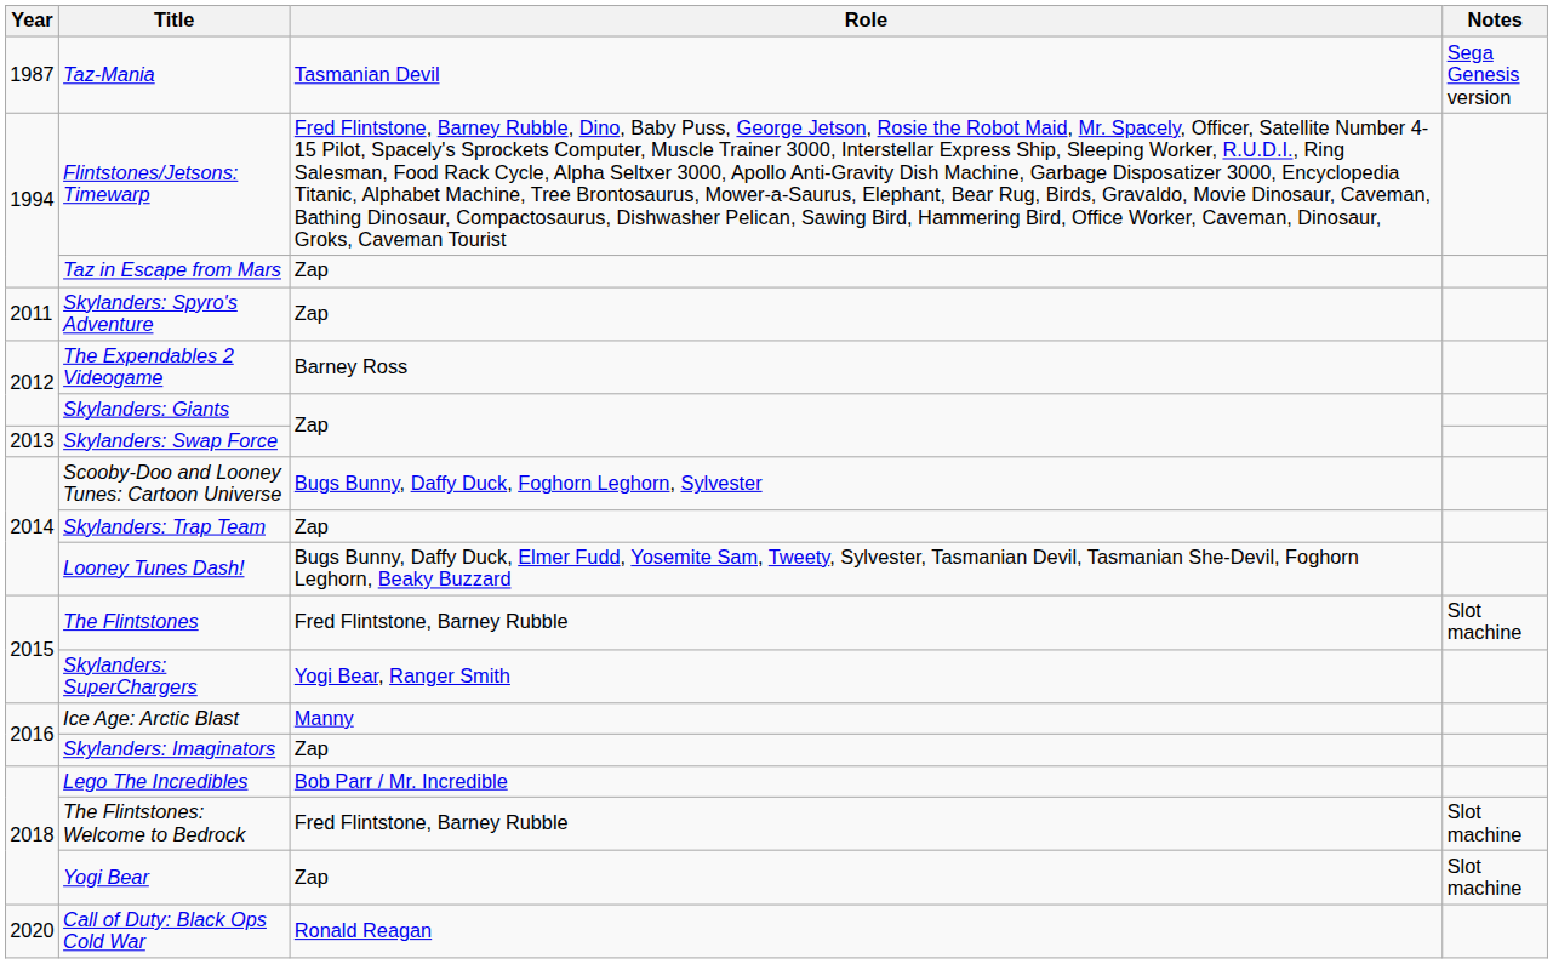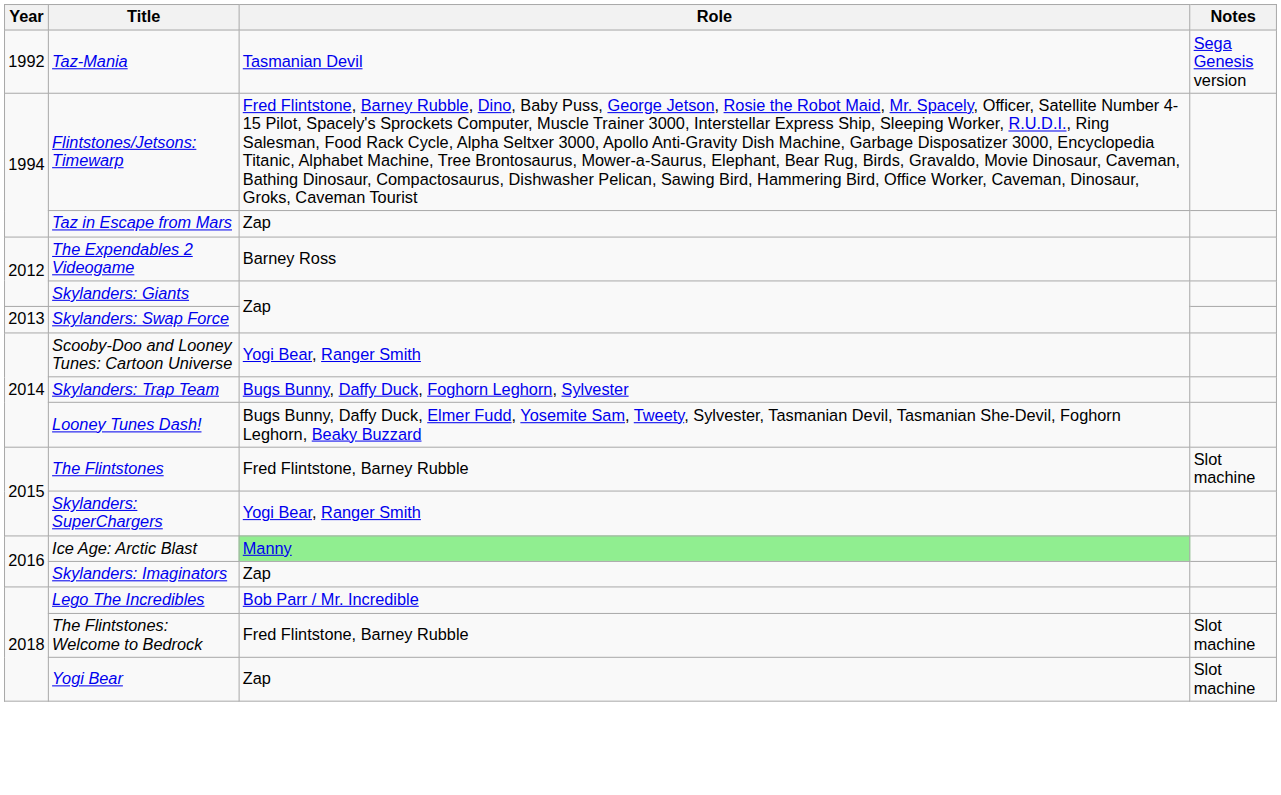 <table class="wikitable sortable">
 <tr>
 <th scope="col">Year</th>
 <th scope="col">Title</th>
 <th scope="col">Role</th>
 <th scope="col" class="unsortable">Notes</th>
 </tr>
 <tr>
-<td>1987</td>
+<td>1992</td>
 <td><em><a href='#'>Taz-Mania</a></em></td>
 <td><a href='#'>Tasmanian Devil</a></td>
 <td><a href='#'>Sega Genesis</a> version</td>
 </tr>
 <tr>
 <td rowspan="2">1994</td>
 <td><em><a href='#'>Flintstones/Jetsons: Timewarp</a></em></td>
 <td><a href='#'>Fred Flintstone</a>, <a href='#'>Barney Rubble</a>, <a href='#'>Dino</a>, Baby Puss, <a href='#'>George Jetson</a>, <a href='#'>Rosie the Robot Maid</a>, <a href='#'>Mr. Spacely</a>, Officer, Satellite Number 4-15 Pilot, Spacely's Sprockets Computer, Muscle Trainer 3000, Interstellar Express Ship, Sleeping Worker, <a href='#'>R.U.D.I.</a>, Ring Salesman, Food Rack Cycle, Alpha Seltxer 3000, Apollo Anti-Gravity Dish Machine, Garbage Disposatizer 3000, Encyclopedia Titanic, Alphabet Machine, Tree Brontosaurus, Mower-a-Saurus, Elephant, Bear Rug, Birds, Gravaldo, Movie Dinosaur, Caveman, Bathing Dinosaur, Compactosaurus, Dishwasher Pelican, Sawing Bird, Hammering Bird, Office Worker, Caveman, Dinosaur, Groks, Caveman Tourist</td>
 <td></td>
 </tr>
 <tr>
 <td><em><a href='#'>Taz in Escape from Mars</a></em></td>
-<td>Zap</td>
-<td></td>
-</tr>
-<tr>
-<td>2011</td>
-<td><em><a href='#'>Skylanders: Spyro's Adventure</a></em></td>
 <td>Zap</td>
 <td></td>
 </tr>
 <tr>
 <td rowspan="2">2012</td>
 <td data-sort-value="Expendables 2 Videogame, The"><em><a href='#'>The Expendables 2 Videogame</a></em></td>
 <td>Barney Ross</td>
 <td></td>
 </tr>
 <tr>
 <td><em><a href='#'>Skylanders: Giants</a></em></td>
 <td rowspan="2">Zap</td>
 <td></td>
 </tr>
 <tr>
 <td>2013</td>
 <td><em><a href='#'>Skylanders: Swap Force</a></em></td>
 <td></td>
 </tr>
 <tr>
 <td rowspan="3">2014</td>
 <td><em>Scooby-Doo and Looney Tunes: Cartoon Universe</em></td>
-<td><a href='#'>Bugs Bunny</a>, <a href='#'>Daffy Duck</a>, <a href='#'>Foghorn Leghorn</a>, <a href='#'>Sylvester</a></td>
+<td><a href='#'>Yogi Bear</a>, <a href='#'>Ranger Smith</a></td>
 <td></td>
 </tr>
 <tr>
 <td><em><a href='#'>Skylanders: Trap Team</a></em></td>
-<td>Zap</td>
+<td><a href='#'>Bugs Bunny</a>, <a href='#'>Daffy Duck</a>, <a href='#'>Foghorn Leghorn</a>, <a href='#'>Sylvester</a></td>
 <td></td>
 </tr>
 <tr>
 <td><em><a href='#'>Looney Tunes Dash!</a></em></td>
 <td>Bugs Bunny, Daffy Duck, <a href='#'>Elmer Fudd</a>, <a href='#'>Yosemite Sam</a>, <a href='#'>Tweety</a>, Sylvester, Tasmanian Devil, Tasmanian She-Devil, Foghorn Leghorn, <a href='#'>Beaky Buzzard</a></td>
 <td></td>
 </tr>
 <tr>
 <td rowspan="2">2015</td>
 <td data-sort-value="Flintstones, The"><em><a href='#'>The Flintstones</a></em></td>
 <td>Fred Flintstone, Barney Rubble</td>
 <td>Slot machine</td>
 </tr>
 <tr>
 <td><em><a href='#'>Skylanders: SuperChargers</a></em></td>
 <td><a href='#'>Yogi Bear</a>, <a href='#'>Ranger Smith</a></td>
 <td></td>
 </tr>
 <tr>
 <td rowspan="2">2016</td>
 <td><em>Ice Age: Arctic Blast</em></td>
-<td><a href='#'>Manny</a></td>
+<td style="background: lightgreen;"><a href='#'>Manny</a></td>
 <td></td>
 </tr>
 <tr>
 <td><em><a href='#'>Skylanders: Imaginators</a></em></td>
 <td>Zap</td>
 <td></td>
 </tr>
 <tr>
 <td rowspan="3">2018</td>
 <td><em><a href='#'>Lego The Incredibles</a></em></td>
 <td><a href='#'>Bob Parr / Mr. Incredible</a></td>
 <td></td>
 </tr>
 <tr>
 <td data-sort-value="Flintstones: Welcome to Bedrock, The"><em>The Flintstones: Welcome to Bedrock</em></td>
 <td>Fred Flintstone, Barney Rubble</td>
 <td>Slot machine</td>
 </tr>
 <tr>
 <td><em><a href='#'>Yogi Bear</a></em></td>
 <td>Zap</td>
 <td>Slot machine</td>
 </tr>
-<tr>
-<td>2020</td>
-<td><em><a href='#'>Call of Duty: Black Ops Cold War</a></em></td>
-<td><a href='#'>Ronald Reagan</a></td>
-<td></td>
-</tr>
 </table>
